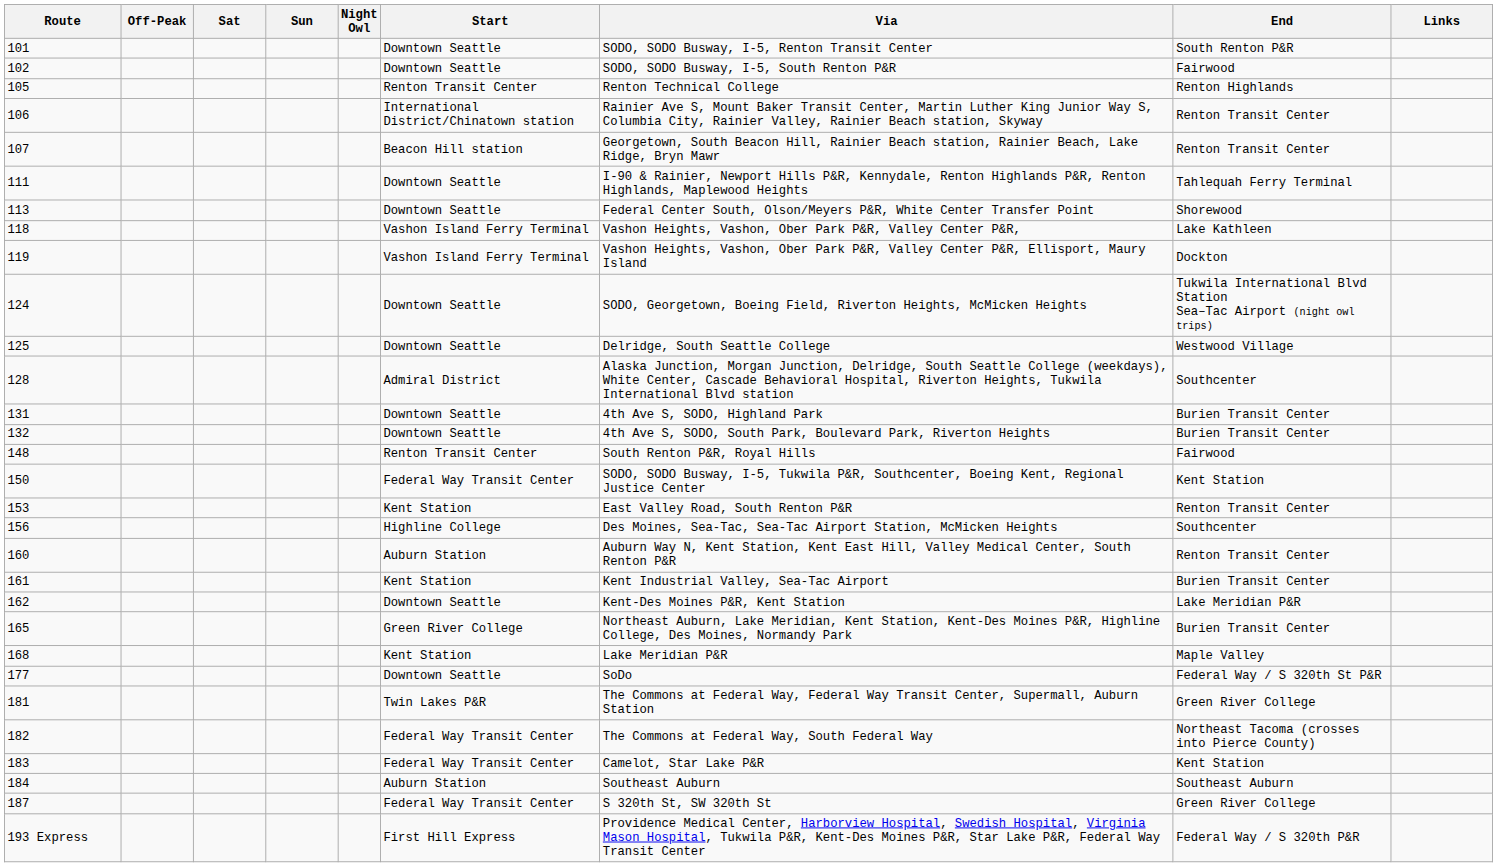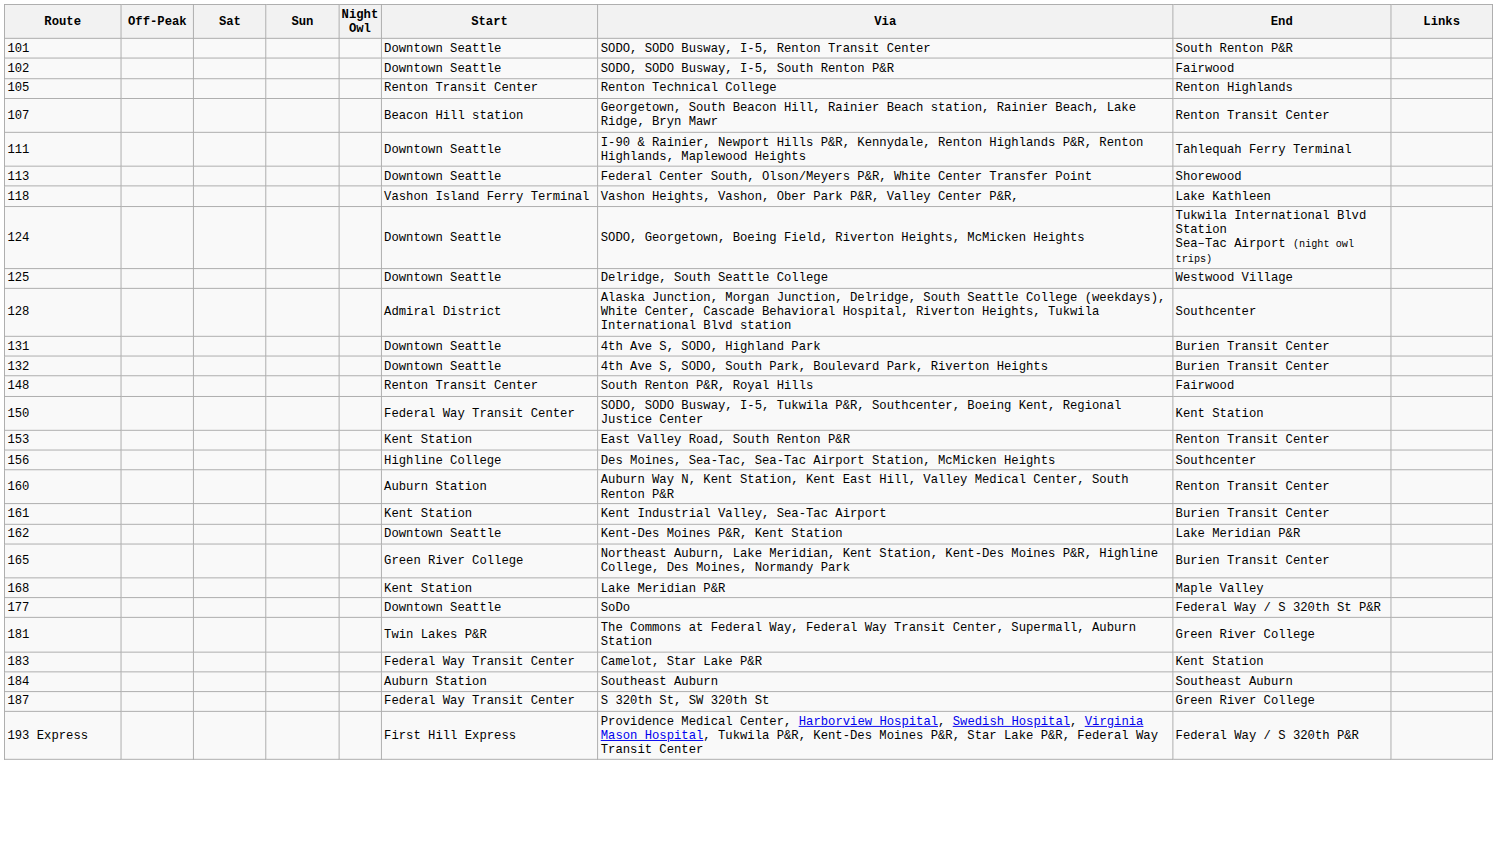 <table class="sortable wikitable" width=100%>
 <tr>
 <th width=8%><strong>Route</strong></th>
 <th width=5%><strong>Off-Peak</strong></th>
 <th width=5%><strong>Sat</strong></th>
 <th width=5%><strong>Sun</strong></th>
 <th>Night Owl</th>
 <th width=15%><strong>Start</strong></th>
 <th width=40%><strong>Via</strong></th>
 <th width=15%><strong>End</strong></th>
 <th width=7%><strong>Links</strong></th>
 </tr>
 <tr>
 <td>101</td>
 <td></td>
 <td></td>
 <td></td>
 <td></td>
 <td>Downtown Seattle</td>
 <td>SODO, SODO Busway, I-5, Renton Transit Center</td>
 <td>South Renton P&R</td>
 <td><br></td>
 </tr>
 <tr>
 <td>102</td>
 <td></td>
 <td></td>
 <td></td>
 <td></td>
 <td>Downtown Seattle</td>
 <td>SODO, SODO Busway, I-5, South Renton P&R</td>
 <td>Fairwood</td>
 <td><br></td>
 </tr>
 <tr>
 <td>105</td>
 <td></td>
 <td></td>
 <td></td>
 <td></td>
 <td>Renton Transit Center</td>
 <td>Renton Technical College</td>
 <td>Renton Highlands</td>
 <td><br></td>
 </tr>
 <tr>
-<td>106</td>
-<td></td>
-<td></td>
-<td></td>
-<td></td>
-<td>International District/Chinatown station</td>
-<td>Rainier Ave S, Mount Baker Transit Center, Martin Luther King Junior Way S, Columbia City, Rainier Valley, Rainier Beach station, Skyway</td>
-<td>Renton Transit Center</td>
-<td><br></td>
-</tr>
-<tr>
 <td>107</td>
 <td></td>
 <td></td>
 <td></td>
 <td></td>
 <td>Beacon Hill station</td>
 <td>Georgetown, South Beacon Hill, Rainier Beach station, Rainier Beach, Lake Ridge, Bryn Mawr</td>
 <td>Renton Transit Center</td>
 <td><br></td>
 </tr>
 <tr>
 <td>111</td>
 <td></td>
 <td></td>
 <td></td>
 <td></td>
 <td>Downtown Seattle</td>
 <td>I-90 & Rainier, Newport Hills P&R, Kennydale, Renton Highlands P&R, Renton Highlands, Maplewood Heights</td>
 <td>Tahlequah Ferry Terminal</td>
 <td><br></td>
 </tr>
 <tr>
 <td>113</td>
 <td></td>
 <td></td>
 <td></td>
 <td></td>
 <td>Downtown Seattle</td>
 <td>Federal Center South, Olson/Meyers P&R, White Center Transfer Point</td>
 <td>Shorewood</td>
 <td><br></td>
 </tr>
 <tr>
 <td>118</td>
 <td></td>
 <td></td>
 <td></td>
 <td></td>
 <td>Vashon Island Ferry Terminal</td>
 <td>Vashon Heights, Vashon, Ober Park P&R, Valley Center P&R,</td>
 <td>Lake Kathleen</td>
-<td><br></td>
-</tr>
-<tr>
-<td>119</td>
-<td></td>
-<td></td>
-<td></td>
-<td></td>
-<td>Vashon Island Ferry Terminal</td>
-<td>Vashon Heights, Vashon, Ober Park P&R, Valley Center P&R, Ellisport, Maury Island</td>
-<td>Dockton</td>
 <td><br></td>
 </tr>
 <tr>
 <td>124</td>
 <td></td>
 <td></td>
 <td></td>
 <td></td>
 <td>Downtown Seattle</td>
 <td>SODO, Georgetown, Boeing Field, Riverton Heights, McMicken Heights</td>
 <td>Tukwila International Blvd Station<br>Sea–Tac Airport <small>(night owl trips)</small></td>
 <td><br></td>
 </tr>
 <tr>
 <td>125</td>
 <td></td>
 <td></td>
 <td></td>
 <td></td>
 <td>Downtown Seattle</td>
 <td>Delridge, South Seattle College</td>
 <td>Westwood Village</td>
 <td><br></td>
 </tr>
 <tr>
 <td>128</td>
 <td></td>
 <td></td>
 <td></td>
 <td></td>
 <td>Admiral District</td>
 <td>Alaska Junction, Morgan Junction, Delridge, South Seattle College (weekdays), White Center, Cascade Behavioral Hospital, Riverton Heights, Tukwila International Blvd station</td>
 <td>Southcenter</td>
 <td><br></td>
 </tr>
 <tr>
 <td>131</td>
 <td></td>
 <td></td>
 <td></td>
 <td></td>
 <td>Downtown Seattle</td>
 <td>4th Ave S, SODO, Highland Park</td>
 <td>Burien Transit Center</td>
 <td><br></td>
 </tr>
 <tr>
 <td>132</td>
 <td></td>
 <td></td>
 <td></td>
 <td></td>
 <td>Downtown Seattle</td>
 <td>4th Ave S, SODO, South Park, Boulevard Park, Riverton Heights</td>
 <td>Burien Transit Center</td>
 <td><br></td>
 </tr>
 <tr>
 <td>148</td>
 <td></td>
 <td></td>
 <td></td>
 <td></td>
 <td>Renton Transit Center</td>
 <td>South Renton P&R, Royal Hills</td>
 <td>Fairwood</td>
 <td><br></td>
 </tr>
 <tr>
 <td>150</td>
 <td></td>
 <td></td>
 <td></td>
 <td></td>
 <td>Federal Way Transit Center</td>
 <td>SODO, SODO Busway, I-5, Tukwila P&R, Southcenter, Boeing Kent, Regional Justice Center</td>
 <td>Kent Station</td>
 <td><br></td>
 </tr>
 <tr>
 <td>153</td>
 <td></td>
 <td></td>
 <td></td>
 <td></td>
 <td>Kent Station</td>
 <td>East Valley Road, South Renton P&R</td>
 <td>Renton Transit Center</td>
 <td><br></td>
 </tr>
 <tr>
 <td>156</td>
 <td></td>
 <td></td>
 <td></td>
 <td></td>
 <td>Highline College</td>
 <td>Des Moines, Sea-Tac, Sea-Tac Airport Station, McMicken Heights</td>
 <td>Southcenter</td>
 <td><br></td>
 </tr>
 <tr>
 <td>160</td>
 <td></td>
 <td></td>
 <td></td>
 <td></td>
 <td>Auburn Station</td>
 <td>Auburn Way N, Kent Station, Kent East Hill, Valley Medical Center, South Renton P&R</td>
 <td>Renton Transit Center</td>
 <td><br></td>
 </tr>
 <tr>
 <td>161</td>
 <td></td>
 <td></td>
 <td></td>
 <td></td>
 <td>Kent Station</td>
 <td>Kent Industrial Valley, Sea-Tac Airport</td>
 <td>Burien Transit Center</td>
 <td><br></td>
 </tr>
 <tr>
 <td>162</td>
 <td></td>
 <td></td>
 <td></td>
 <td></td>
 <td>Downtown Seattle</td>
 <td>Kent-Des Moines P&R, Kent Station</td>
 <td>Lake Meridian P&R</td>
 <td><br></td>
 </tr>
 <tr>
 <td>165</td>
 <td></td>
 <td></td>
 <td></td>
 <td></td>
 <td>Green River College</td>
 <td>Northeast Auburn, Lake Meridian, Kent Station, Kent-Des Moines P&R, Highline College, Des Moines, Normandy Park</td>
 <td>Burien Transit Center</td>
 <td><br></td>
 </tr>
 <tr>
 <td>168</td>
 <td></td>
 <td></td>
 <td></td>
 <td></td>
 <td>Kent Station</td>
 <td>Lake Meridian P&R</td>
 <td>Maple Valley</td>
 <td><br></td>
 </tr>
 <tr>
 <td>177</td>
 <td></td>
 <td></td>
 <td></td>
 <td></td>
 <td>Downtown Seattle</td>
 <td>SoDo</td>
 <td>Federal Way / S 320th St P&R</td>
 <td><br></td>
 </tr>
 <tr>
 <td>181</td>
 <td></td>
 <td></td>
 <td></td>
 <td></td>
 <td>Twin Lakes P&R</td>
 <td>The Commons at Federal Way, Federal Way Transit Center, Supermall, Auburn Station</td>
 <td>Green River College</td>
 <td><br></td>
 </tr>
 <tr>
-<td>182</td>
-<td></td>
-<td></td>
-<td></td>
-<td></td>
-<td>Federal Way Transit Center</td>
-<td>The Commons at Federal Way, South Federal Way</td>
-<td>Northeast Tacoma (crosses into Pierce County)</td>
-<td><br></td>
-</tr>
-<tr>
 <td>183</td>
 <td></td>
 <td></td>
 <td></td>
 <td></td>
 <td>Federal Way Transit Center</td>
 <td>Camelot, Star Lake P&R</td>
 <td>Kent Station</td>
 <td><br></td>
 </tr>
 <tr>
 <td>184</td>
 <td></td>
 <td></td>
 <td></td>
 <td></td>
 <td>Auburn Station</td>
 <td>Southeast Auburn</td>
 <td>Southeast Auburn</td>
 <td><br></td>
 </tr>
 <tr>
 <td>187</td>
 <td></td>
 <td></td>
 <td></td>
 <td></td>
 <td>Federal Way Transit Center</td>
 <td>S 320th St, SW 320th St</td>
 <td>Green River College</td>
 <td><br></td>
 </tr>
 <tr>
 <td>193 Express</td>
 <td></td>
 <td></td>
 <td></td>
 <td></td>
 <td>First Hill Express</td>
 <td>Providence Medical Center, <a href='#'>Harborview Hospital</a>, <a href='#'>Swedish Hospital</a>, <a href='#'>Virginia Mason Hospital</a>, Tukwila P&R, Kent-Des Moines P&R, Star Lake P&R, Federal Way Transit Center</td>
 <td>Federal Way / S 320th P&R</td>
 <td><br></td>
 </tr>
 </table>
